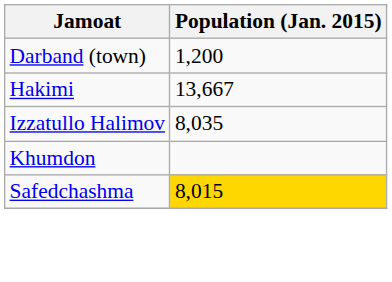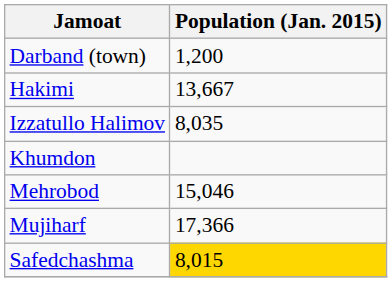 <table class="wikitable sortable">
 <tr>
 <th>Jamoat</th>
 <th>Population (Jan. 2015)</th>
 </tr>
 <tr>
 <td><a href='#'>Darband</a> (town)</td>
 <td>1,200</td>
 </tr>
 <tr>
 <td><a href='#'>Hakimi</a></td>
 <td>13,667</td>
 </tr>
 <tr>
 <td><a href='#'>Izzatullo Halimov</a></td>
 <td>8,035</td>
 </tr>
 <tr>
 <td><a href='#'>Khumdon</a></td>
 <td></td>
 </tr>
 <tr>
+<td><a href='#'>Mehrobod</a></td>
+<td>15,046</td>
+</tr>
+<tr>
+<td><a href='#'>Mujiharf</a></td>
+<td>17,366</td>
+</tr>
+<tr>
 <td><a href='#'>Safedchashma</a></td>
 <td style="background: gold;">8,015</td>
 </tr>
 <tr>
 </tr>
 </table>
